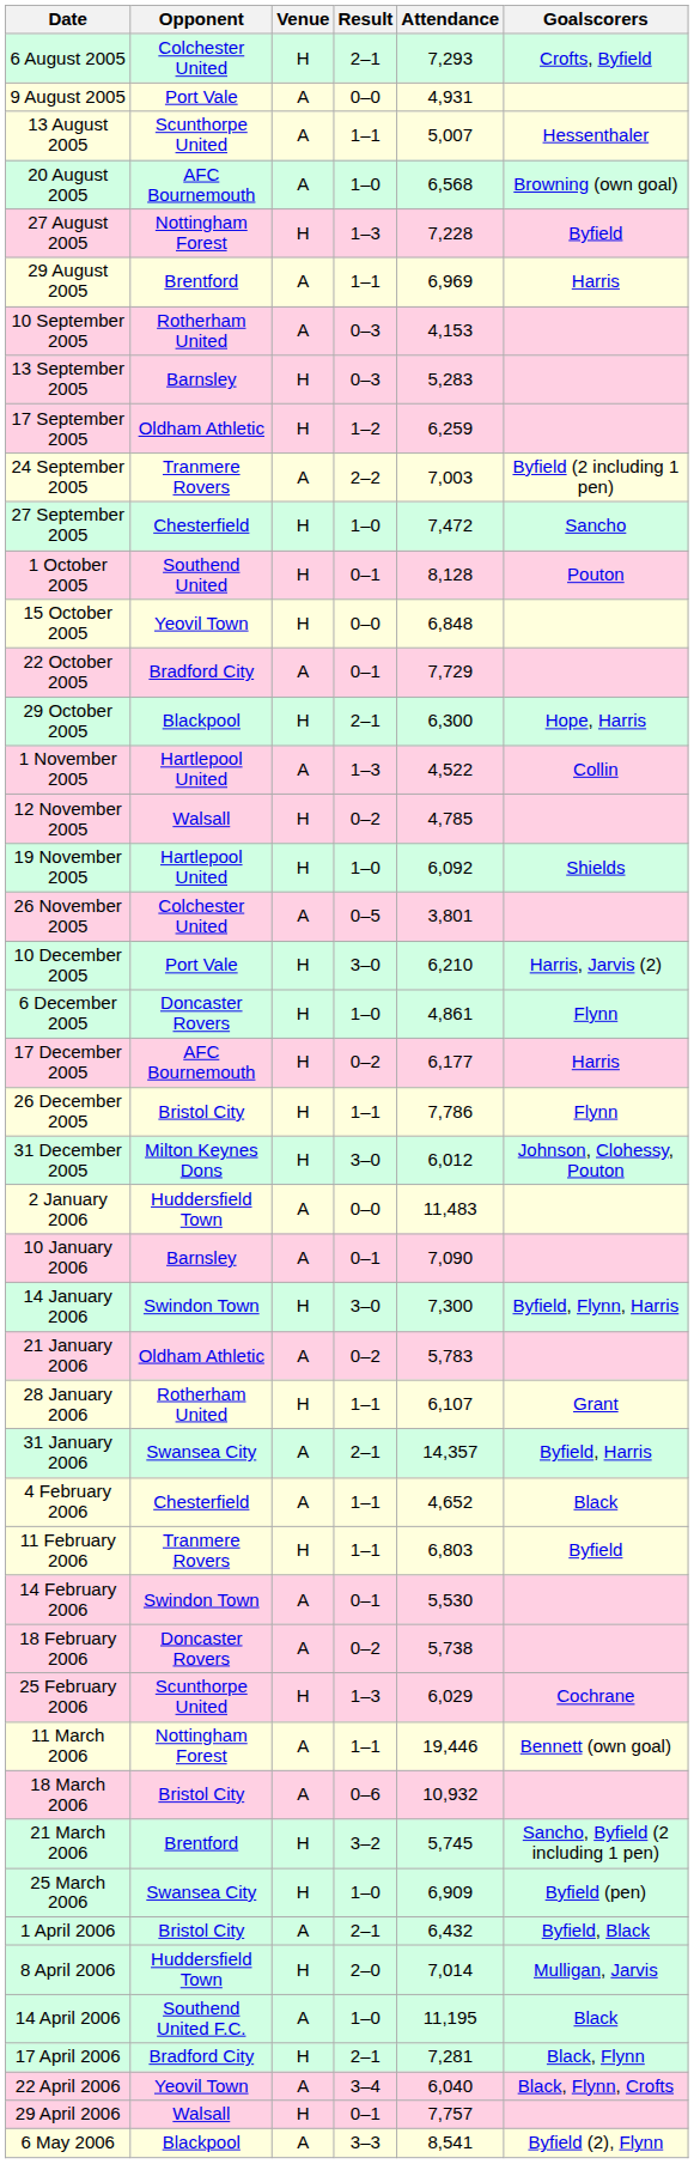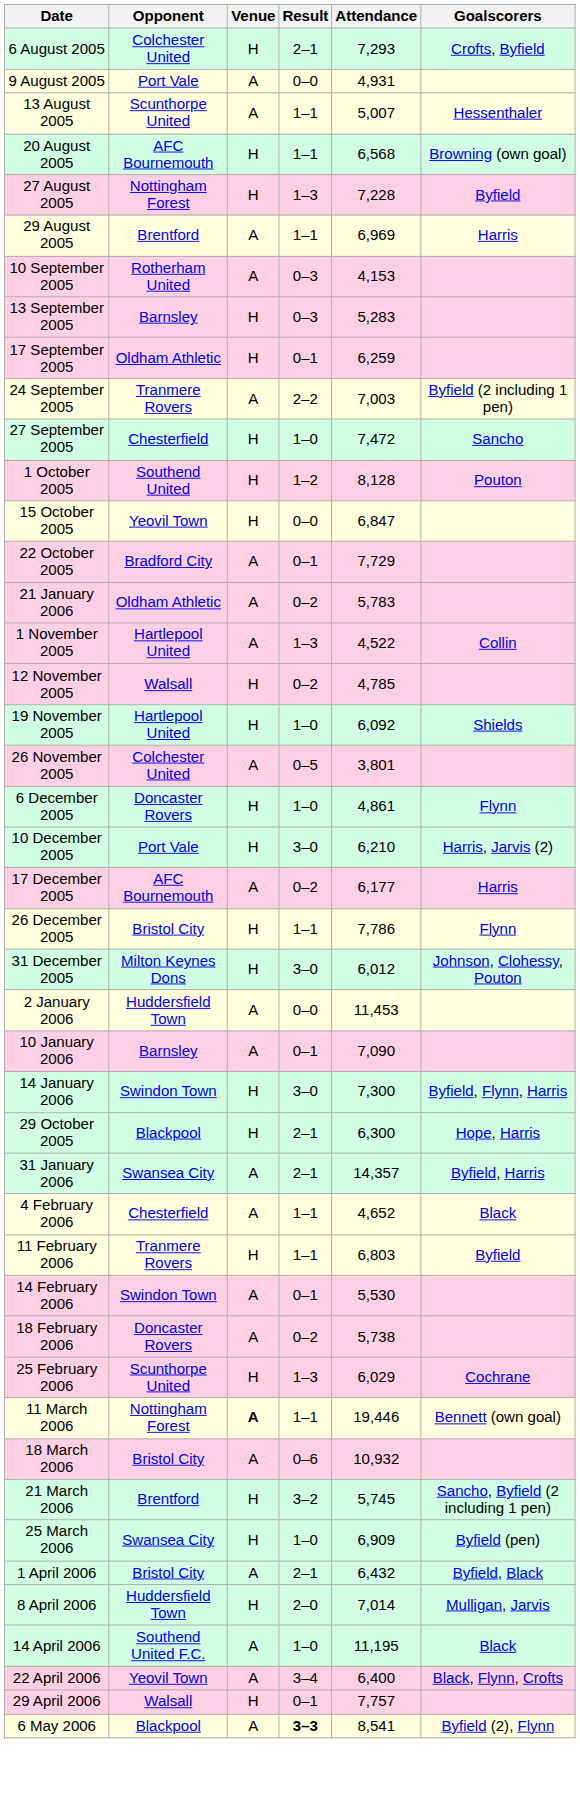 <table class="wikitable sortable" style="font-size:100%; text-align:center">
 <tr>
 <th>Date</th>
 <th>Opponent</th>
 <th>Venue</th>
 <th>Result</th>
 <th>Attendance</th>
 <th>Goalscorers</th>
 </tr>
 <tr style="background-color: #d0ffe3;">
 <td>6 August 2005</td>
 <td><a href='#'>Colchester United</a></td>
 <td>H</td>
 <td>2–1</td>
 <td>7,293</td>
 <td><a href='#'>Crofts</a>, <a href='#'>Byfield</a></td>
 </tr>
 <tr style="background-color: #ffffdd;">
 <td>9 August 2005</td>
 <td><a href='#'>Port Vale</a></td>
 <td>A</td>
 <td>0–0</td>
 <td>4,931</td>
 <td></td>
 </tr>
 <tr style="background-color: #ffffdd;">
 <td>13 August 2005</td>
 <td><a href='#'>Scunthorpe United</a></td>
 <td>A</td>
 <td>1–1</td>
 <td>5,007</td>
 <td><a href='#'>Hessenthaler</a></td>
 </tr>
 <tr style="background-color: #d0ffe3;">
 <td>20 August 2005</td>
 <td><a href='#'>AFC Bournemouth</a></td>
-<td>A</td>
-<td>1–0</td>
+<td>H</td>
+<td>1–1</td>
 <td>6,568</td>
 <td><a href='#'>Browning</a> (own goal)</td>
 </tr>
 <tr style="background-color: #ffd0e3;">
 <td>27 August 2005</td>
 <td><a href='#'>Nottingham Forest</a></td>
 <td>H</td>
 <td>1–3</td>
 <td>7,228</td>
 <td><a href='#'>Byfield</a></td>
 </tr>
 <tr style="background-color: #ffffdd;">
 <td>29 August 2005</td>
 <td><a href='#'>Brentford</a></td>
 <td>A</td>
 <td>1–1</td>
 <td>6,969</td>
 <td><a href='#'>Harris</a></td>
 </tr>
 <tr style="background-color: #ffd0e3;">
 <td>10 September 2005</td>
 <td><a href='#'>Rotherham United</a></td>
 <td>A</td>
 <td>0–3</td>
 <td>4,153</td>
 <td></td>
 </tr>
 <tr style="background-color: #ffd0e3;">
 <td>13 September 2005</td>
 <td><a href='#'>Barnsley</a></td>
 <td>H</td>
 <td>0–3</td>
 <td>5,283</td>
 <td></td>
 </tr>
 <tr style="background-color: #ffd0e3;">
 <td>17 September 2005</td>
 <td><a href='#'>Oldham Athletic</a></td>
 <td>H</td>
-<td>1–2</td>
+<td>0–1</td>
 <td>6,259</td>
 <td></td>
 </tr>
 <tr style="background-color: #ffffdd;">
 <td>24 September 2005</td>
 <td><a href='#'>Tranmere Rovers</a></td>
 <td>A</td>
 <td>2–2</td>
 <td>7,003</td>
 <td><a href='#'>Byfield</a> (2 including 1 pen)</td>
 </tr>
 <tr style="background-color: #d0ffe3;">
 <td>27 September 2005</td>
 <td><a href='#'>Chesterfield</a></td>
 <td>H</td>
 <td>1–0</td>
 <td>7,472</td>
 <td><a href='#'>Sancho</a></td>
 </tr>
 <tr style="background-color: #ffd0e3;">
 <td>1 October 2005</td>
 <td><a href='#'>Southend United</a></td>
 <td>H</td>
-<td>0–1</td>
+<td>1–2</td>
 <td>8,128</td>
 <td><a href='#'>Pouton</a></td>
 </tr>
 <tr style="background-color: #ffffdd;">
 <td>15 October 2005</td>
 <td><a href='#'>Yeovil Town</a></td>
 <td>H</td>
 <td>0–0</td>
-<td>6,848</td>
+<td>6,847</td>
 <td></td>
 </tr>
 <tr style="background-color: #ffd0e3;">
 <td>22 October 2005</td>
 <td><a href='#'>Bradford City</a></td>
 <td>A</td>
 <td>0–1</td>
 <td>7,729</td>
 <td></td>
 </tr>
-<tr style="background-color: #d0ffe3;">
-<td>29 October 2005</td>
-<td><a href='#'>Blackpool</a></td>
-<td>H</td>
-<td>2–1</td>
-<td>6,300</td>
-<td><a href='#'>Hope</a>, <a href='#'>Harris</a></td>
+<tr style="background-color: #ffd0e3;">
+<td>21 January 2006</td>
+<td><a href='#'>Oldham Athletic</a></td>
+<td>A</td>
+<td>0–2</td>
+<td>5,783</td>
+<td></td>
 </tr>
 <tr style="background-color: #ffd0e3;">
 <td>1 November 2005</td>
 <td><a href='#'>Hartlepool United</a></td>
 <td>A</td>
 <td>1–3</td>
 <td>4,522</td>
 <td><a href='#'>Collin</a></td>
 </tr>
 <tr style="background-color: #ffd0e3;">
 <td>12 November 2005</td>
 <td><a href='#'>Walsall</a></td>
 <td>H</td>
 <td>0–2</td>
 <td>4,785</td>
 <td></td>
 </tr>
 <tr style="background-color: #d0ffe3;">
 <td>19 November 2005</td>
 <td><a href='#'>Hartlepool United</a></td>
 <td>H</td>
 <td>1–0</td>
 <td>6,092</td>
 <td><a href='#'>Shields</a></td>
 </tr>
 <tr style="background-color: #ffd0e3;">
 <td>26 November 2005</td>
 <td><a href='#'>Colchester United</a></td>
 <td>A</td>
 <td>0–5</td>
 <td>3,801</td>
 <td></td>
 </tr>
 <tr style="background-color: #d0ffe3;">
+<td>6 December 2005</td>
+<td><a href='#'>Doncaster Rovers</a></td>
+<td>H</td>
+<td>1–0</td>
+<td>4,861</td>
+<td><a href='#'>Flynn</a></td>
+</tr>
+<tr style="background-color: #d0ffe3;">
 <td>10 December 2005</td>
 <td><a href='#'>Port Vale</a></td>
 <td>H</td>
 <td>3–0</td>
 <td>6,210</td>
 <td><a href='#'>Harris</a>, <a href='#'>Jarvis</a> (2)</td>
 </tr>
-<tr style="background-color: #d0ffe3;">
-<td>6 December 2005</td>
-<td><a href='#'>Doncaster Rovers</a></td>
-<td>H</td>
-<td>1–0</td>
-<td>4,861</td>
-<td><a href='#'>Flynn</a></td>
-</tr>
 <tr style="background-color: #ffd0e3;">
 <td>17 December 2005</td>
 <td><a href='#'>AFC Bournemouth</a></td>
-<td>H</td>
+<td>A</td>
 <td>0–2</td>
 <td>6,177</td>
 <td><a href='#'>Harris</a></td>
 </tr>
 <tr style="background-color: #ffffdd;">
 <td>26 December 2005</td>
 <td><a href='#'>Bristol City</a></td>
 <td>H</td>
 <td>1–1</td>
 <td>7,786</td>
 <td><a href='#'>Flynn</a></td>
 </tr>
 <tr style="background-color: #d0ffe3;">
 <td>31 December 2005</td>
 <td><a href='#'>Milton Keynes Dons</a></td>
 <td>H</td>
 <td>3–0</td>
 <td>6,012</td>
 <td><a href='#'>Johnson</a>, <a href='#'>Clohessy</a>, <a href='#'>Pouton</a></td>
 </tr>
 <tr style="background-color: #ffffdd;">
 <td>2 January 2006</td>
 <td><a href='#'>Huddersfield Town</a></td>
 <td>A</td>
 <td>0–0</td>
-<td>11,483</td>
+<td>11,453</td>
 <td></td>
 </tr>
 <tr style="background-color: #ffd0e3;">
 <td>10 January 2006</td>
 <td><a href='#'>Barnsley</a></td>
 <td>A</td>
 <td>0–1</td>
 <td>7,090</td>
 <td></td>
 </tr>
 <tr style="background-color: #d0ffe3;">
 <td>14 January 2006</td>
 <td><a href='#'>Swindon Town</a></td>
 <td>H</td>
 <td>3–0</td>
 <td>7,300</td>
 <td><a href='#'>Byfield</a>, <a href='#'>Flynn</a>, <a href='#'>Harris</a></td>
 </tr>
-<tr style="background-color: #ffd0e3;">
-<td>21 January 2006</td>
-<td><a href='#'>Oldham Athletic</a></td>
-<td>A</td>
-<td>0–2</td>
-<td>5,783</td>
-<td></td>
-</tr>
-<tr style="background-color: #ffffdd;">
-<td>28 January 2006</td>
-<td><a href='#'>Rotherham United</a></td>
+<tr style="background-color: #d0ffe3;">
+<td>29 October 2005</td>
+<td><a href='#'>Blackpool</a></td>
 <td>H</td>
-<td>1–1</td>
-<td>6,107</td>
-<td><a href='#'>Grant</a></td>
+<td>2–1</td>
+<td>6,300</td>
+<td><a href='#'>Hope</a>, <a href='#'>Harris</a></td>
 </tr>
 <tr style="background-color: #d0ffe3;">
 <td>31 January 2006</td>
 <td><a href='#'>Swansea City</a></td>
 <td>A</td>
 <td>2–1</td>
 <td>14,357</td>
 <td><a href='#'>Byfield</a>, <a href='#'>Harris</a></td>
 </tr>
 <tr style="background-color: #ffffdd;">
 <td>4 February 2006</td>
 <td><a href='#'>Chesterfield</a></td>
 <td>A</td>
 <td>1–1</td>
 <td>4,652</td>
 <td><a href='#'>Black</a></td>
 </tr>
 <tr style="background-color: #ffffdd;">
 <td>11 February 2006</td>
 <td><a href='#'>Tranmere Rovers</a></td>
 <td>H</td>
 <td>1–1</td>
 <td>6,803</td>
 <td><a href='#'>Byfield</a></td>
 </tr>
 <tr style="background-color: #ffd0e3;">
 <td>14 February 2006</td>
 <td><a href='#'>Swindon Town</a></td>
 <td>A</td>
 <td>0–1</td>
 <td>5,530</td>
 <td></td>
 </tr>
 <tr style="background-color: #ffd0e3;">
 <td>18 February 2006</td>
 <td><a href='#'>Doncaster Rovers</a></td>
 <td>A</td>
 <td>0–2</td>
 <td>5,738</td>
 <td></td>
 </tr>
 <tr style="background-color: #ffd0e3;">
 <td>25 February 2006</td>
 <td><a href='#'>Scunthorpe United</a></td>
 <td>H</td>
 <td>1–3</td>
 <td>6,029</td>
 <td><a href='#'>Cochrane</a></td>
 </tr>
 <tr style="background-color: #ffffdd;">
 <td>11 March 2006</td>
 <td><a href='#'>Nottingham Forest</a></td>
-<td>A</td>
+<td><strong>A</strong></td>
 <td>1–1</td>
 <td>19,446</td>
 <td><a href='#'>Bennett</a> (own goal)</td>
 </tr>
 <tr style="background-color: #ffd0e3;">
 <td>18 March 2006</td>
 <td><a href='#'>Bristol City</a></td>
 <td>A</td>
 <td>0–6</td>
 <td>10,932</td>
 <td></td>
 </tr>
 <tr style="background-color: #d0ffe3;">
 <td>21 March 2006</td>
 <td><a href='#'>Brentford</a></td>
 <td>H</td>
 <td>3–2</td>
 <td>5,745</td>
 <td><a href='#'>Sancho</a>, <a href='#'>Byfield</a> (2 including 1 pen)</td>
 </tr>
 <tr style="background-color: #d0ffe3;">
 <td>25 March 2006</td>
 <td><a href='#'>Swansea City</a></td>
 <td>H</td>
 <td>1–0</td>
 <td>6,909</td>
 <td><a href='#'>Byfield</a> (pen)</td>
 </tr>
 <tr style="background-color: #d0ffe3;">
 <td>1 April 2006</td>
 <td><a href='#'>Bristol City</a></td>
 <td>A</td>
 <td>2–1</td>
 <td>6,432</td>
 <td><a href='#'>Byfield</a>, <a href='#'>Black</a></td>
 </tr>
 <tr style="background-color: #d0ffe3;">
 <td>8 April 2006</td>
 <td><a href='#'>Huddersfield Town</a></td>
 <td>H</td>
 <td>2–0</td>
 <td>7,014</td>
 <td><a href='#'>Mulligan</a>, <a href='#'>Jarvis</a></td>
 </tr>
 <tr style="background-color: #d0ffe3;">
 <td>14 April 2006</td>
 <td><a href='#'>Southend United F.C.</a></td>
 <td>A</td>
 <td>1–0</td>
 <td>11,195</td>
 <td><a href='#'>Black</a></td>
 </tr>
-<tr style="background-color: #d0ffe3;">
-<td>17 April 2006</td>
-<td><a href='#'>Bradford City</a></td>
-<td>H</td>
-<td>2–1</td>
-<td>7,281</td>
-<td><a href='#'>Black</a>, <a href='#'>Flynn</a></td>
-</tr>
 <tr style="background-color: #ffd0e3;">
 <td>22 April 2006</td>
 <td><a href='#'>Yeovil Town</a></td>
 <td>A</td>
 <td>3–4</td>
-<td>6,040</td>
+<td>6,400</td>
 <td><a href='#'>Black</a>, <a href='#'>Flynn</a>, <a href='#'>Crofts</a></td>
 </tr>
 <tr style="background-color: #ffd0e3;">
 <td>29 April 2006</td>
 <td><a href='#'>Walsall</a></td>
 <td>H</td>
 <td>0–1</td>
 <td>7,757</td>
 <td></td>
 </tr>
 <tr style="background-color: #ffffdd;">
 <td>6 May 2006</td>
 <td><a href='#'>Blackpool</a></td>
 <td>A</td>
-<td>3–3</td>
+<td><strong>3–3</strong></td>
 <td>8,541</td>
 <td><a href='#'>Byfield</a> (2), <a href='#'>Flynn</a></td>
 </tr>
 </table>
